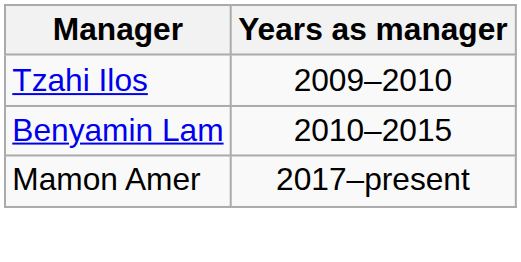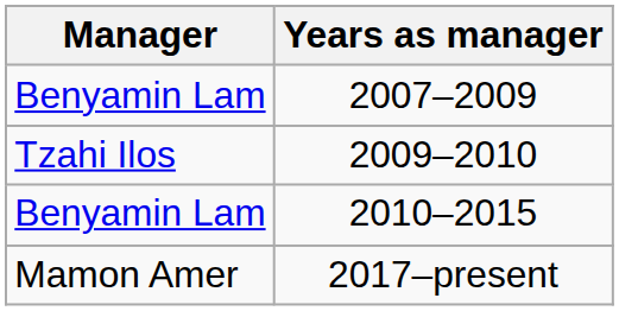 <table class="wikitable sortable" style="text-align: center;">
 <tr>
 <th>Manager</th>
 <th>Years as manager</th>
+</tr>
+<tr>
+<td style="text-align: left;"><a href='#'>Benyamin Lam</a></td>
+<td>2007–2009</td>
 </tr>
 <tr>
 <td style="text-align: left;"><a href='#'>Tzahi Ilos</a></td>
 <td>2009–2010</td>
 </tr>
 <tr>
 <td style="text-align: left;"><a href='#'>Benyamin Lam</a></td>
 <td>2010–2015</td>
 </tr>
 <tr>
 <td style="text-align: left;">Mamon Amer</td>
 <td>2017–present</td>
 </tr>
 </table>
